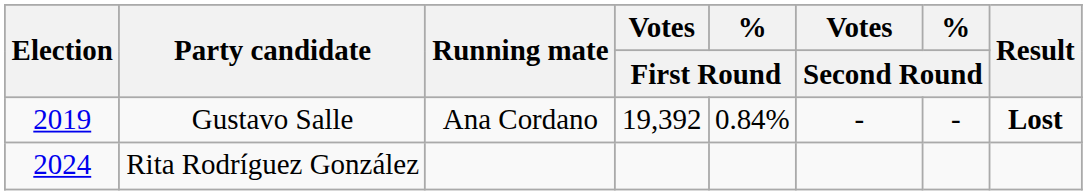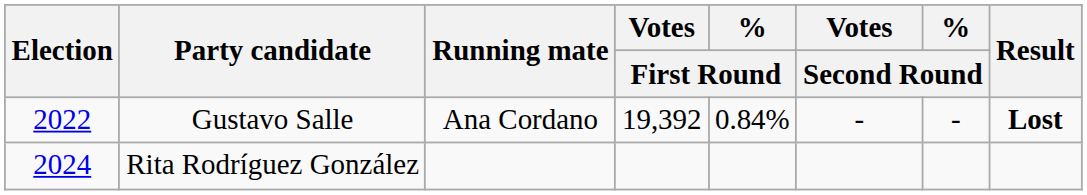 <table class="wikitable" style="text-align:center">
 <tr>
 <th rowspan="2">Election</th>
 <th rowspan="2">Party candidate</th>
 <th rowspan="2">Running mate</th>
 <th>Votes</th>
 <th>%</th>
 <th>Votes</th>
 <th>%</th>
 <th rowspan="2">Result</th>
 </tr>
 <tr>
 <th colspan="2">First Round</th>
 <th colspan="2">Second Round</th>
 </tr>
 <tr>
-<td><a href='#'>2019</a></td>
+<td><a href='#'>2022</a></td>
 <td>Gustavo Salle</td>
 <td>Ana Cordano</td>
 <td>19,392</td>
 <td>0.84%</td>
 <td>-</td>
 <td>-</td>
 <td><strong>Lost</strong> </td>
 </tr>
 <tr>
 <td><a href='#'>2024</a></td>
 <td>Rita Rodríguez González</td>
 <td></td>
 <td></td>
 <td></td>
 <td></td>
 <td></td>
 <td></td>
 </tr>
 </table>
